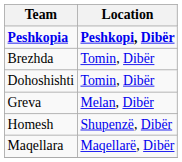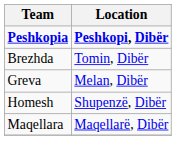 <table class="wikitable sortable">
 <tr>
 <th>Team</th>
 <th>Location</th>
 </tr>
 <tr>
 <td><strong><a href='#'>Peshkopia</a></strong></td>
 <td><strong><a href='#'>Peshkopi</a>, <a href='#'>Dibër</a></strong></td>
 </tr>
 <tr>
 <td>Brezhda</td>
-<td><a href='#'>Tomin</a>, <a href='#'>Dibër</a></td>
-</tr>
-<tr>
-<td>Dohoshishti</td>
 <td><a href='#'>Tomin</a>, <a href='#'>Dibër</a></td>
 </tr>
 <tr>
 <td>Greva</td>
 <td><a href='#'>Melan</a>, <a href='#'>Dibër</a></td>
 </tr>
 <tr>
 <td>Homesh</td>
 <td><a href='#'>Shupenzë</a>, <a href='#'>Dibër</a></td>
 </tr>
 <tr>
 <td>Maqellara</td>
 <td><a href='#'>Maqellarë</a>, <a href='#'>Dibër</a></td>
 </tr>
 <tr>
 </tr>
 </table>
